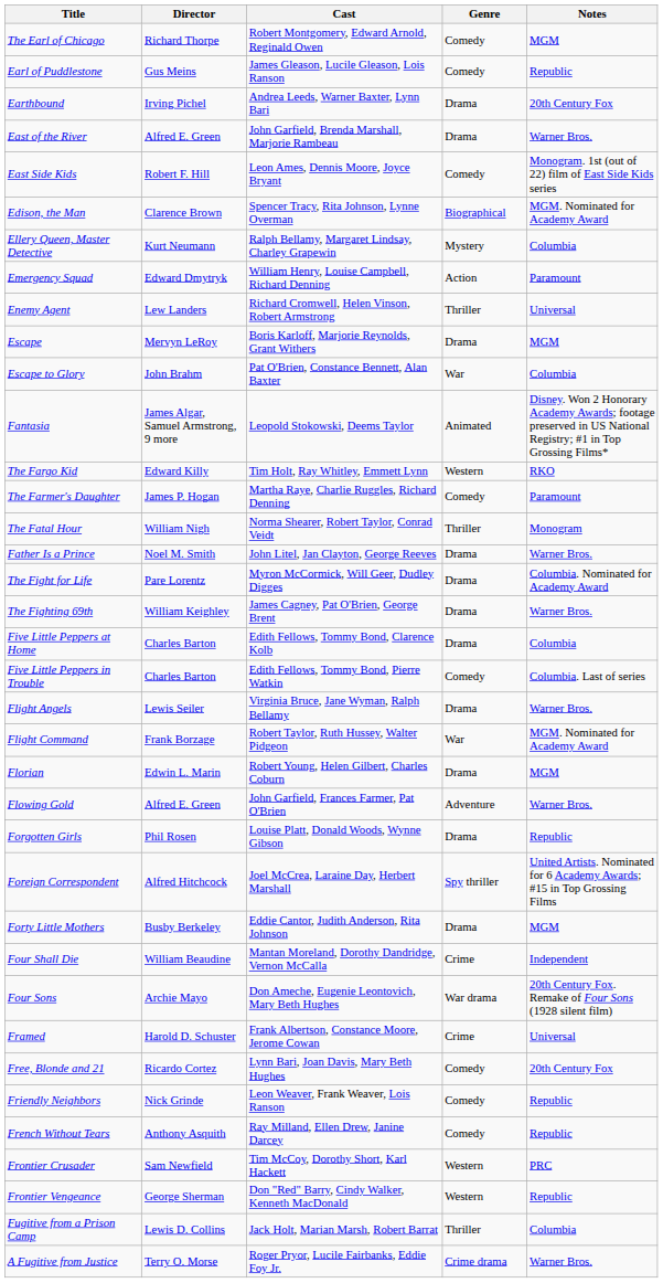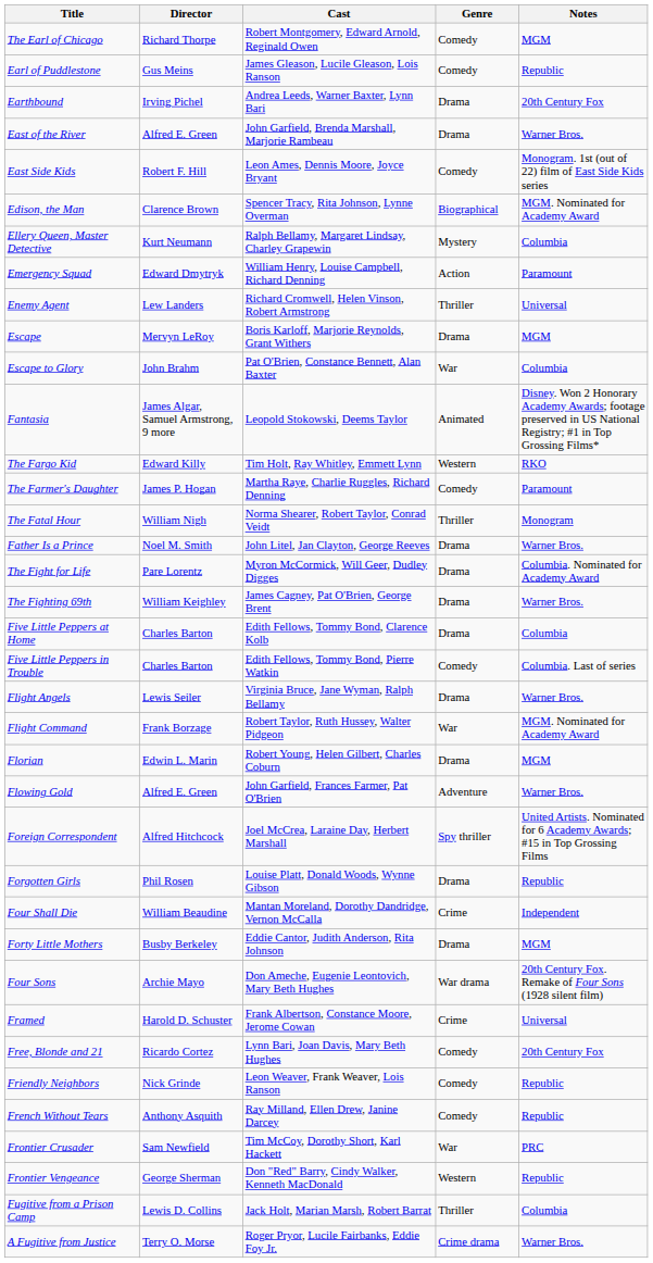 <table class="wikitable" style="width:100%;">
 <tr>
 <th style="width:21%;">Title</th>
 <th style="width:16%;">Director</th>
 <th style="width:30%;">Cast</th>
 <th style="width:13%;">Genre</th>
 <th style="width:20%;">Notes</th>
 </tr>
 <tr>
 <td><em><a href='#'>The Earl of Chicago</a></em></td>
 <td><a href='#'>Richard Thorpe</a></td>
 <td><a href='#'>Robert Montgomery</a>, <a href='#'>Edward Arnold</a>, <a href='#'>Reginald Owen</a></td>
 <td>Comedy</td>
 <td><a href='#'>MGM</a></td>
 </tr>
 <tr>
 <td><em><a href='#'>Earl of Puddlestone</a></em></td>
 <td><a href='#'>Gus Meins</a></td>
 <td><a href='#'>James Gleason</a>, <a href='#'>Lucile Gleason</a>, <a href='#'>Lois Ranson</a></td>
 <td>Comedy</td>
 <td><a href='#'>Republic</a></td>
 </tr>
 <tr>
 <td><em><a href='#'>Earthbound</a></em></td>
 <td><a href='#'>Irving Pichel</a></td>
 <td><a href='#'>Andrea Leeds</a>, <a href='#'>Warner Baxter</a>, <a href='#'>Lynn Bari</a></td>
 <td>Drama</td>
 <td><a href='#'>20th Century Fox</a></td>
 </tr>
 <tr>
 <td><em><a href='#'>East of the River</a></em></td>
 <td><a href='#'>Alfred E. Green</a></td>
 <td><a href='#'>John Garfield</a>, <a href='#'>Brenda Marshall</a>, <a href='#'>Marjorie Rambeau</a></td>
 <td>Drama</td>
 <td><a href='#'>Warner Bros.</a></td>
 </tr>
 <tr>
 <td><em><a href='#'>East Side Kids</a></em></td>
 <td><a href='#'>Robert F. Hill</a></td>
 <td><a href='#'>Leon Ames</a>, <a href='#'>Dennis Moore</a>, <a href='#'>Joyce Bryant</a></td>
 <td>Comedy</td>
 <td><a href='#'>Monogram</a>. 1st (out of 22) film of <a href='#'>East Side Kids</a> series</td>
 </tr>
 <tr>
 <td><em><a href='#'>Edison, the Man</a></em></td>
 <td><a href='#'>Clarence Brown</a></td>
 <td><a href='#'>Spencer Tracy</a>, <a href='#'>Rita Johnson</a>, <a href='#'>Lynne Overman</a></td>
 <td><a href='#'>Biographical</a></td>
 <td><a href='#'>MGM</a>. Nominated for <a href='#'>Academy Award</a></td>
 </tr>
 <tr>
 <td><em><a href='#'>Ellery Queen, Master Detective</a></em></td>
 <td><a href='#'>Kurt Neumann</a></td>
 <td><a href='#'>Ralph Bellamy</a>, <a href='#'>Margaret Lindsay</a>, <a href='#'>Charley Grapewin</a></td>
 <td>Mystery</td>
 <td><a href='#'>Columbia</a></td>
 </tr>
 <tr>
 <td><em><a href='#'>Emergency Squad</a></em></td>
 <td><a href='#'>Edward Dmytryk</a></td>
 <td><a href='#'>William Henry</a>, <a href='#'>Louise Campbell</a>, <a href='#'>Richard Denning</a></td>
 <td>Action</td>
 <td><a href='#'>Paramount</a></td>
 </tr>
 <tr>
 <td><em><a href='#'>Enemy Agent</a></em></td>
 <td><a href='#'>Lew Landers</a></td>
 <td><a href='#'>Richard Cromwell</a>, <a href='#'>Helen Vinson</a>, <a href='#'>Robert Armstrong</a></td>
 <td>Thriller</td>
 <td><a href='#'>Universal</a></td>
 </tr>
 <tr>
 <td><em><a href='#'>Escape</a></em></td>
 <td><a href='#'>Mervyn LeRoy</a></td>
 <td><a href='#'>Boris Karloff</a>, <a href='#'>Marjorie Reynolds</a>, <a href='#'>Grant Withers</a></td>
 <td>Drama</td>
 <td><a href='#'>MGM</a></td>
 </tr>
 <tr>
 <td><em><a href='#'>Escape to Glory</a></em></td>
 <td><a href='#'>John Brahm</a></td>
 <td><a href='#'>Pat O'Brien</a>, <a href='#'>Constance Bennett</a>, <a href='#'>Alan Baxter</a></td>
 <td>War</td>
 <td><a href='#'>Columbia</a></td>
 </tr>
 <tr>
 <td><em><a href='#'>Fantasia</a></em></td>
 <td><a href='#'>James Algar</a>, Samuel Armstrong, 9 more</td>
 <td><a href='#'>Leopold Stokowski</a>, <a href='#'>Deems Taylor</a></td>
 <td>Animated</td>
 <td><a href='#'>Disney</a>. Won 2 Honorary <a href='#'>Academy Awards</a>; footage preserved in US National Registry; #1 in Top Grossing Films*</td>
 </tr>
 <tr>
 <td><em><a href='#'>The Fargo Kid</a></em></td>
 <td><a href='#'>Edward Killy</a></td>
 <td><a href='#'>Tim Holt</a>, <a href='#'>Ray Whitley</a>, <a href='#'>Emmett Lynn</a></td>
 <td>Western</td>
 <td><a href='#'>RKO</a></td>
 </tr>
 <tr>
 <td><em><a href='#'>The Farmer's Daughter</a></em></td>
 <td><a href='#'>James P. Hogan</a></td>
 <td><a href='#'>Martha Raye</a>, <a href='#'>Charlie Ruggles</a>, <a href='#'>Richard Denning</a></td>
 <td>Comedy</td>
 <td><a href='#'>Paramount</a></td>
 </tr>
 <tr>
 <td><em><a href='#'>The Fatal Hour</a></em></td>
 <td><a href='#'>William Nigh</a></td>
 <td><a href='#'>Norma Shearer</a>, <a href='#'>Robert Taylor</a>, <a href='#'>Conrad Veidt</a></td>
 <td>Thriller</td>
 <td><a href='#'>Monogram</a></td>
 </tr>
 <tr>
 <td><em><a href='#'>Father Is a Prince</a></em></td>
 <td><a href='#'>Noel M. Smith</a></td>
 <td><a href='#'>John Litel</a>, <a href='#'>Jan Clayton</a>, <a href='#'>George Reeves</a></td>
 <td>Drama</td>
 <td><a href='#'>Warner Bros.</a></td>
 </tr>
 <tr>
 <td><em><a href='#'>The Fight for Life</a></em></td>
 <td><a href='#'>Pare Lorentz</a></td>
 <td><a href='#'>Myron McCormick</a>, <a href='#'>Will Geer</a>, <a href='#'>Dudley Digges</a></td>
 <td>Drama</td>
 <td><a href='#'>Columbia</a>. Nominated for <a href='#'>Academy Award</a></td>
 </tr>
 <tr>
 <td><em><a href='#'>The Fighting 69th</a></em></td>
 <td><a href='#'>William Keighley</a></td>
 <td><a href='#'>James Cagney</a>, <a href='#'>Pat O'Brien</a>, <a href='#'>George Brent</a></td>
 <td>Drama</td>
 <td><a href='#'>Warner Bros.</a></td>
 </tr>
 <tr>
 <td><em><a href='#'>Five Little Peppers at Home</a></em></td>
 <td><a href='#'>Charles Barton</a></td>
 <td><a href='#'>Edith Fellows</a>, <a href='#'>Tommy Bond</a>, <a href='#'>Clarence Kolb</a></td>
 <td>Drama</td>
 <td><a href='#'>Columbia</a></td>
 </tr>
 <tr>
 <td><em><a href='#'>Five Little Peppers in Trouble</a></em></td>
 <td><a href='#'>Charles Barton</a></td>
 <td><a href='#'>Edith Fellows</a>, <a href='#'>Tommy Bond</a>, <a href='#'>Pierre Watkin</a></td>
 <td>Comedy</td>
 <td><a href='#'>Columbia</a>. Last of series</td>
 </tr>
 <tr>
 <td><em><a href='#'>Flight Angels</a></em></td>
 <td><a href='#'>Lewis Seiler</a></td>
 <td><a href='#'>Virginia Bruce</a>, <a href='#'>Jane Wyman</a>, <a href='#'>Ralph Bellamy</a></td>
 <td>Drama</td>
 <td><a href='#'>Warner Bros.</a></td>
 </tr>
 <tr>
 <td><em><a href='#'>Flight Command</a></em></td>
 <td><a href='#'>Frank Borzage</a></td>
 <td><a href='#'>Robert Taylor</a>, <a href='#'>Ruth Hussey</a>, <a href='#'>Walter Pidgeon</a></td>
 <td>War</td>
 <td><a href='#'>MGM</a>. Nominated for <a href='#'>Academy Award</a></td>
 </tr>
 <tr>
 <td><em><a href='#'>Florian</a></em></td>
 <td><a href='#'>Edwin L. Marin</a></td>
 <td><a href='#'>Robert Young</a>, <a href='#'>Helen Gilbert</a>, <a href='#'>Charles Coburn</a></td>
 <td>Drama</td>
 <td><a href='#'>MGM</a></td>
 </tr>
 <tr>
 <td><em><a href='#'>Flowing Gold</a></em></td>
 <td><a href='#'>Alfred E. Green</a></td>
 <td><a href='#'>John Garfield</a>, <a href='#'>Frances Farmer</a>, <a href='#'>Pat O'Brien</a></td>
 <td>Adventure</td>
 <td><a href='#'>Warner Bros.</a></td>
 </tr>
 <tr>
+<td><em><a href='#'>Foreign Correspondent</a></em></td>
+<td><a href='#'>Alfred Hitchcock</a></td>
+<td><a href='#'>Joel McCrea</a>, <a href='#'>Laraine Day</a>, <a href='#'>Herbert Marshall</a></td>
+<td><a href='#'>Spy</a> thriller</td>
+<td><a href='#'>United Artists</a>. Nominated for 6 <a href='#'>Academy Awards</a>; #15 in Top Grossing Films</td>
+</tr>
+<tr>
 <td><em><a href='#'>Forgotten Girls</a></em></td>
 <td><a href='#'>Phil Rosen</a></td>
 <td><a href='#'>Louise Platt</a>, <a href='#'>Donald Woods</a>, <a href='#'>Wynne Gibson</a></td>
 <td>Drama</td>
 <td><a href='#'>Republic</a></td>
 </tr>
 <tr>
-<td><em><a href='#'>Foreign Correspondent</a></em></td>
-<td><a href='#'>Alfred Hitchcock</a></td>
-<td><a href='#'>Joel McCrea</a>, <a href='#'>Laraine Day</a>, <a href='#'>Herbert Marshall</a></td>
-<td><a href='#'>Spy</a> thriller</td>
-<td><a href='#'>United Artists</a>. Nominated for 6 <a href='#'>Academy Awards</a>; #15 in Top Grossing Films</td>
+<td><em><a href='#'>Four Shall Die</a></em></td>
+<td><a href='#'>William Beaudine</a></td>
+<td><a href='#'>Mantan Moreland</a>, <a href='#'>Dorothy Dandridge</a>, <a href='#'>Vernon McCalla</a></td>
+<td>Crime</td>
+<td><a href='#'>Independent</a></td>
 </tr>
 <tr>
 <td><em><a href='#'>Forty Little Mothers</a></em></td>
 <td><a href='#'>Busby Berkeley</a></td>
 <td><a href='#'>Eddie Cantor</a>, <a href='#'>Judith Anderson</a>, <a href='#'>Rita Johnson</a></td>
 <td>Drama</td>
 <td><a href='#'>MGM</a></td>
-</tr>
-<tr>
-<td><em><a href='#'>Four Shall Die</a></em></td>
-<td><a href='#'>William Beaudine</a></td>
-<td><a href='#'>Mantan Moreland</a>, <a href='#'>Dorothy Dandridge</a>, <a href='#'>Vernon McCalla</a></td>
-<td>Crime</td>
-<td><a href='#'>Independent</a></td>
 </tr>
 <tr>
 <td><em><a href='#'>Four Sons</a></em></td>
 <td><a href='#'>Archie Mayo</a></td>
 <td><a href='#'>Don Ameche</a>, <a href='#'>Eugenie Leontovich</a>, <a href='#'>Mary Beth Hughes</a></td>
 <td>War drama</td>
 <td><a href='#'>20th Century Fox</a>. Remake of <em><a href='#'>Four Sons</a></em> (1928 silent film)</td>
 </tr>
 <tr>
 <td><em><a href='#'>Framed</a></em></td>
 <td><a href='#'>Harold D. Schuster</a></td>
 <td><a href='#'>Frank Albertson</a>, <a href='#'>Constance Moore</a>, <a href='#'>Jerome Cowan</a></td>
 <td>Crime</td>
 <td><a href='#'>Universal</a></td>
 </tr>
 <tr>
 <td><em><a href='#'>Free, Blonde and 21</a></em></td>
 <td><a href='#'>Ricardo Cortez</a></td>
 <td><a href='#'>Lynn Bari</a>, <a href='#'>Joan Davis</a>,  <a href='#'>Mary Beth Hughes</a></td>
 <td>Comedy</td>
 <td><a href='#'>20th Century Fox</a></td>
 </tr>
 <tr>
 <td><em><a href='#'>Friendly Neighbors</a></em></td>
 <td><a href='#'>Nick Grinde</a></td>
 <td><a href='#'>Leon Weaver</a>, Frank Weaver, <a href='#'>Lois Ranson</a></td>
 <td>Comedy</td>
 <td><a href='#'>Republic</a></td>
 </tr>
 <tr>
 <td><em><a href='#'>French Without Tears</a></em></td>
 <td><a href='#'>Anthony Asquith</a></td>
 <td><a href='#'>Ray Milland</a>, <a href='#'>Ellen Drew</a>, <a href='#'>Janine Darcey</a></td>
 <td>Comedy</td>
 <td><a href='#'>Republic</a></td>
 </tr>
 <tr>
 <td><em><a href='#'>Frontier Crusader</a></em></td>
 <td><a href='#'>Sam Newfield</a></td>
 <td><a href='#'>Tim McCoy</a>, <a href='#'>Dorothy Short</a>, <a href='#'>Karl Hackett</a></td>
-<td>Western</td>
+<td>War</td>
 <td><a href='#'>PRC</a></td>
 </tr>
 <tr>
 <td><em><a href='#'>Frontier Vengeance</a></em></td>
 <td><a href='#'>George Sherman</a></td>
 <td><a href='#'>Don "Red" Barry</a>, <a href='#'>Cindy Walker</a>, <a href='#'>Kenneth MacDonald</a></td>
 <td>Western</td>
 <td><a href='#'>Republic</a></td>
 </tr>
 <tr>
 <td><em><a href='#'>Fugitive from a Prison Camp</a></em></td>
 <td><a href='#'>Lewis D. Collins</a></td>
 <td><a href='#'>Jack Holt</a>, <a href='#'>Marian Marsh</a>, <a href='#'>Robert Barrat</a></td>
 <td>Thriller</td>
 <td><a href='#'>Columbia</a></td>
 </tr>
 <tr>
 <td><em><a href='#'>A Fugitive from Justice</a></em></td>
 <td><a href='#'>Terry O. Morse</a></td>
 <td><a href='#'>Roger Pryor</a>, <a href='#'>Lucile Fairbanks</a>, <a href='#'>Eddie Foy Jr.</a></td>
 <td><a href='#'>Crime drama</a></td>
 <td><a href='#'>Warner Bros.</a></td>
 </tr>
 </table>
